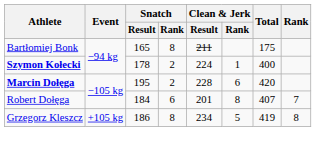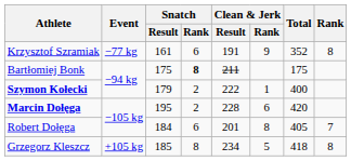 <table class="wikitable" style="font-size:90%">
 <tr>
 <th rowspan="2">Athlete</th>
 <th rowspan="2">Event</th>
 <th colspan="2">Snatch</th>
 <th colspan="2">Clean & Jerk</th>
 <th rowspan="2">Total</th>
 <th rowspan="2">Rank</th>
 </tr>
 <tr style="font-size:95%">
 <th>Result</th>
 <th>Rank</th>
 <th>Result</th>
 <th>Rank</th>
 </tr>
 <tr align=center>
+<td align=left><a href='#'>Krzysztof Szramiak</a></td>
+<td align=left><a href='#'>−77 kg</a></td>
+<td>161</td>
+<td>6</td>
+<td>191</td>
+<td>9</td>
+<td>352</td>
+<td>8</td>
+</tr>
+<tr align=center>
 <td align=left><a href='#'>Bartłomiej Bonk</a></td>
 <td align=left rowspan=2><a href='#'>−94 kg</a></td>
-<td>165</td>
-<td>8</td>
+<td>175</td>
+<td><strong>8</strong></td>
 <td><s>211</s></td>
 <td></td>
 <td>175</td>
 <td></td>
 </tr>
 <tr align=center>
 <td align=left><strong><a href='#'>Szymon Kołecki</a></strong></td>
-<td>178</td>
+<td>179</td>
 <td>2</td>
-<td>224</td>
+<td>222</td>
 <td>1</td>
 <td>400</td>
 <td></td>
 </tr>
 <tr align=center>
 <td align=left><strong><a href='#'>Marcin Dołęga</a></strong></td>
 <td align=left rowspan=2><a href='#'>−105 kg</a></td>
 <td>195</td>
 <td>2</td>
 <td>228</td>
 <td>6</td>
 <td>420</td>
 <td></td>
 </tr>
 <tr align=center>
 <td align=left><a href='#'>Robert Dołęga</a></td>
 <td>184</td>
 <td>6</td>
 <td>201</td>
 <td>8</td>
-<td>407</td>
+<td>405</td>
 <td>7</td>
 </tr>
 <tr align=center>
 <td align=left><a href='#'>Grzegorz Kleszcz</a></td>
 <td align=left><a href='#'>+105 kg</a></td>
-<td>186</td>
+<td>185</td>
 <td>8</td>
 <td>234</td>
 <td>5</td>
-<td>419</td>
+<td>418</td>
 <td>8</td>
 </tr>
 </table>
